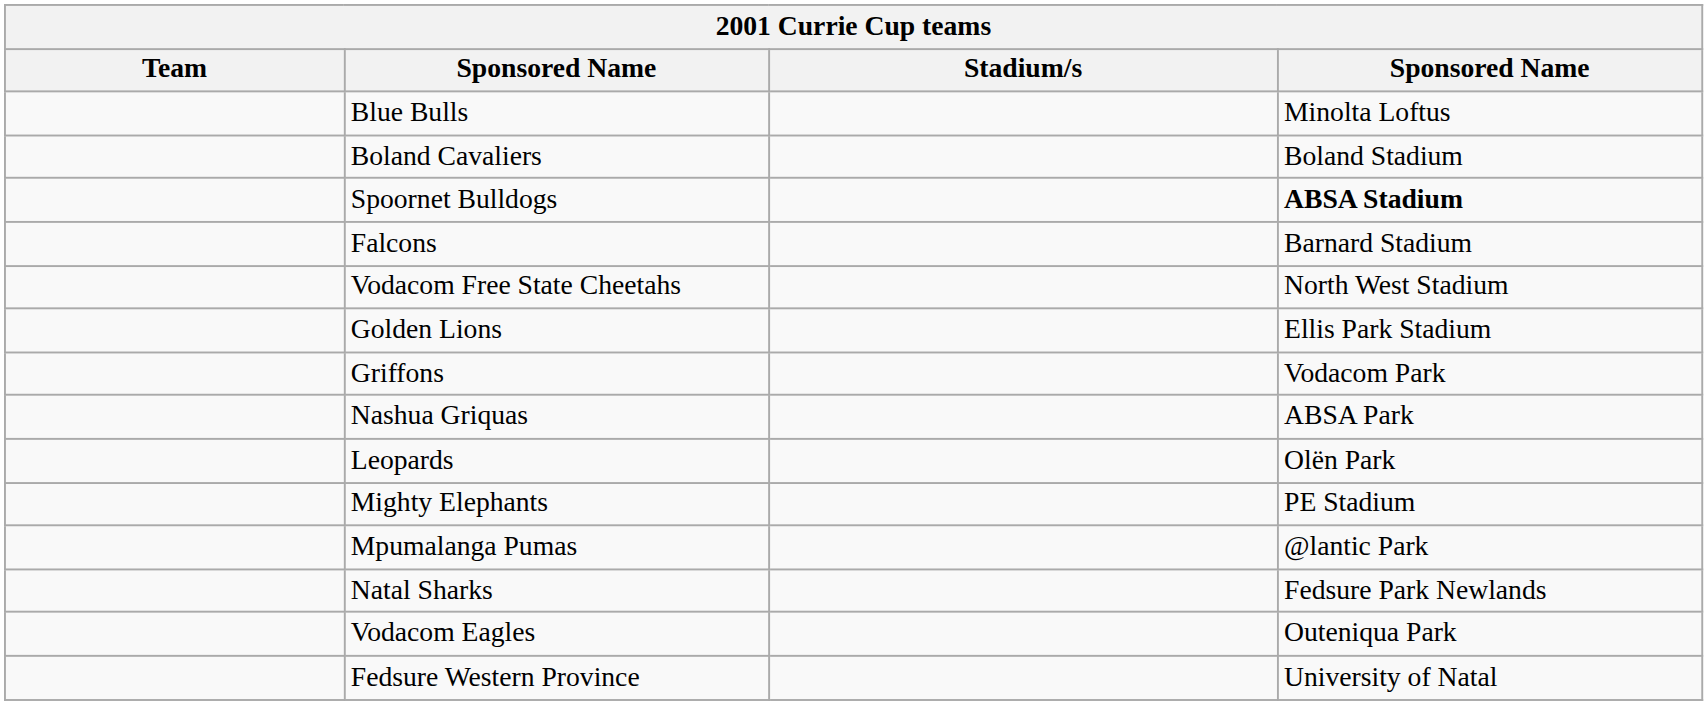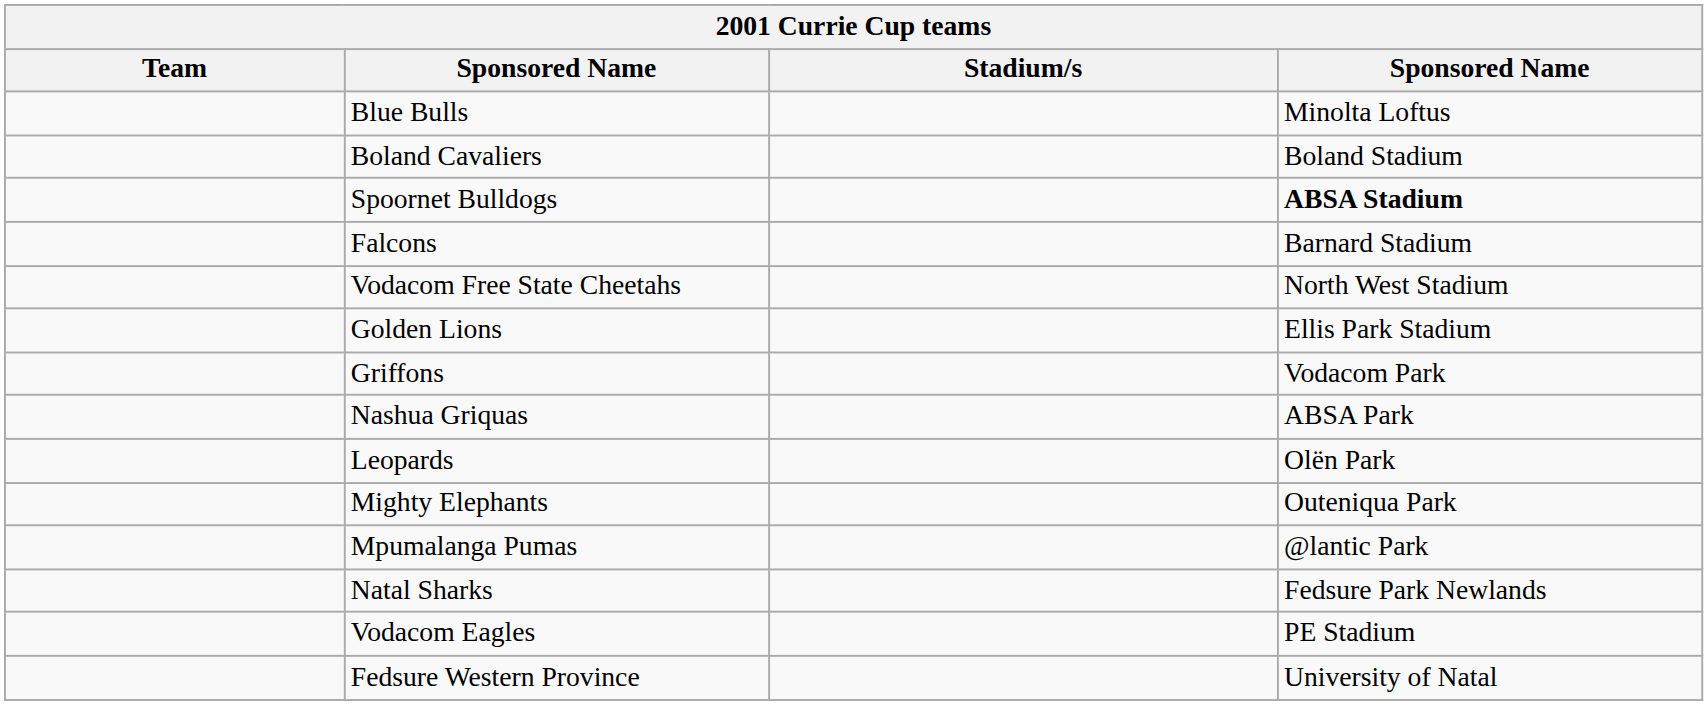 <table class="wikitable sortable" style="text-align:left; line-height:110%; font-size:90%; width:70%;">
 <tr>
 <th colspan="100%" align=center><strong>2001 Currie Cup teams</strong></th>
 </tr>
 <tr>
 <th width="20%">Team</th>
 <th width="25%">Sponsored Name</th>
 <th width="30%">Stadium/s</th>
 <th width="25%">Sponsored Name</th>
 </tr>
 <tr>
 <td></td>
 <td>Blue Bulls</td>
 <td></td>
 <td>Minolta Loftus</td>
 </tr>
 <tr>
 <td></td>
 <td>Boland Cavaliers</td>
 <td></td>
 <td>Boland Stadium</td>
 </tr>
 <tr>
 <td></td>
 <td>Spoornet Bulldogs</td>
 <td></td>
 <td><strong>ABSA Stadium</strong></td>
 </tr>
 <tr>
 <td></td>
 <td>Falcons</td>
 <td></td>
 <td>Barnard Stadium</td>
 </tr>
 <tr>
 <td></td>
 <td>Vodacom Free State Cheetahs</td>
 <td></td>
 <td>North West Stadium</td>
 </tr>
 <tr>
 <td></td>
 <td>Golden Lions</td>
 <td></td>
 <td>Ellis Park Stadium</td>
 </tr>
 <tr>
 <td></td>
 <td>Griffons</td>
 <td></td>
 <td>Vodacom Park</td>
 </tr>
 <tr>
 <td></td>
 <td>Nashua Griquas</td>
 <td></td>
 <td>ABSA Park</td>
 </tr>
 <tr>
 <td></td>
 <td>Leopards</td>
 <td></td>
 <td>Olën Park</td>
 </tr>
 <tr>
 <td></td>
 <td>Mighty Elephants</td>
 <td></td>
-<td>PE Stadium</td>
+<td>Outeniqua Park</td>
 </tr>
 <tr>
 <td></td>
 <td>Mpumalanga Pumas</td>
 <td></td>
 <td>@lantic Park</td>
 </tr>
 <tr>
 <td></td>
 <td>Natal Sharks</td>
 <td></td>
 <td>Fedsure Park Newlands</td>
 </tr>
 <tr>
 <td></td>
 <td>Vodacom Eagles</td>
 <td></td>
-<td>Outeniqua Park</td>
+<td>PE Stadium</td>
 </tr>
 <tr>
 <td></td>
 <td>Fedsure Western Province</td>
 <td></td>
 <td>University of Natal</td>
 </tr>
 </table>
